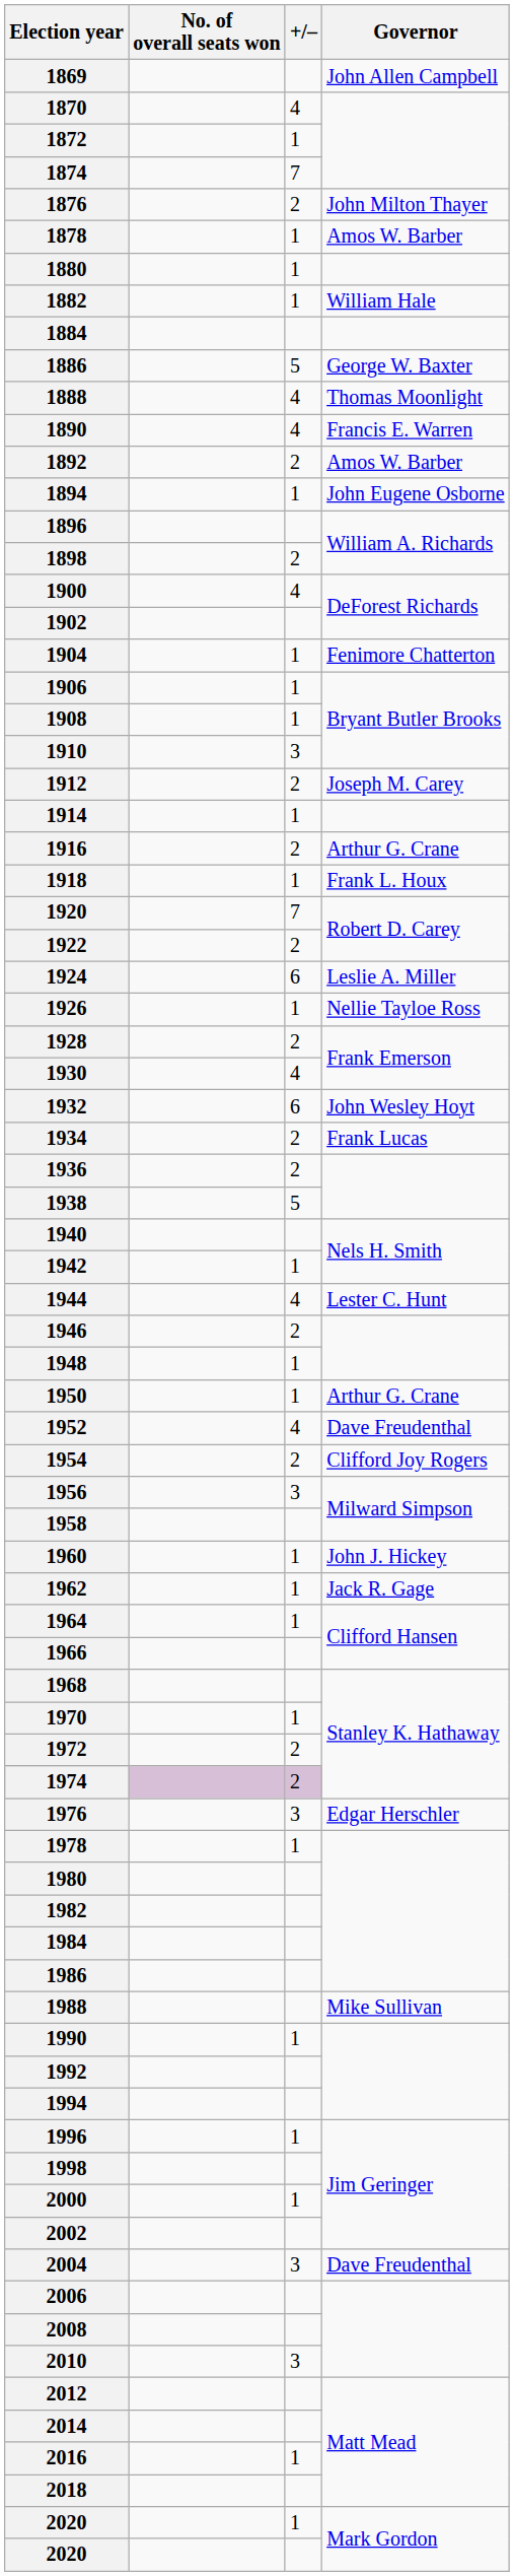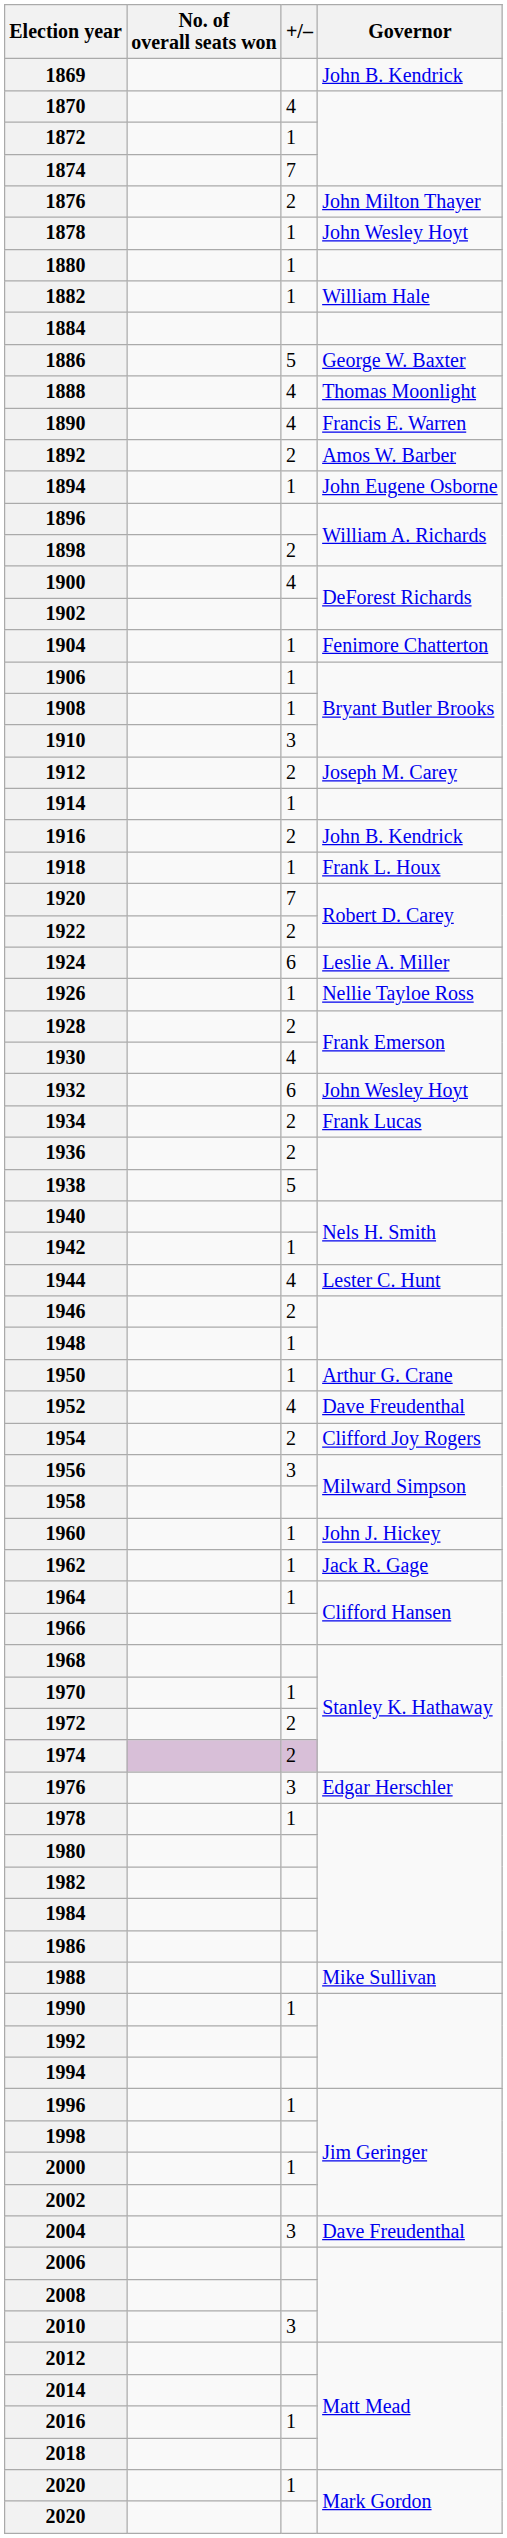 <table class=wikitable>
 <tr>
 <th>Election year</th>
 <th>No. of<br>overall seats won</th>
 <th>+/–</th>
 <th>Governor</th>
 </tr>
 <tr>
 <th>1869</th>
 <td></td>
 <td></td>
-<td><a href='#'>John Allen Campbell</a></td>
+<td><a href='#'>John B. Kendrick</a></td>
 </tr>
 <tr>
 <th>1870</th>
 <td></td>
 <td> 4</td>
 </tr>
 <tr>
 <th>1872</th>
 <td></td>
 <td> 1</td>
 </tr>
 <tr>
 <th>1874</th>
 <td></td>
 <td> 7</td>
 </tr>
 <tr>
 <th>1876</th>
 <td></td>
 <td> 2</td>
 <td><a href='#'>John Milton Thayer</a></td>
 </tr>
 <tr>
 <th>1878</th>
 <td></td>
 <td> 1</td>
-<td rowspan="1"><a href='#'>Amos W. Barber</a></td>
+<td><a href='#'>John Wesley Hoyt</a></td>
 </tr>
 <tr>
 <th>1880</th>
 <td></td>
 <td> 1</td>
 </tr>
 <tr>
 <th>1882</th>
 <td></td>
 <td> 1</td>
 <td><a href='#'>William Hale</a></td>
 </tr>
 <tr>
 <th>1884</th>
 <td></td>
 <td></td>
 </tr>
 <tr>
 <th>1886</th>
 <td></td>
 <td> 5</td>
 <td><a href='#'>George W. Baxter</a></td>
 </tr>
 <tr>
 <th>1888</th>
 <td></td>
 <td> 4</td>
 <td><a href='#'>Thomas Moonlight</a></td>
 </tr>
 <tr>
 <th>1890</th>
 <td></td>
 <td> 4</td>
 <td rowspan="1"><a href='#'>Francis E. Warren</a></td>
 </tr>
 <tr>
 <th>1892</th>
 <td></td>
 <td> 2</td>
 <td rowspan="1"><a href='#'>Amos W. Barber</a></td>
 </tr>
 <tr>
 <th>1894</th>
 <td></td>
 <td> 1</td>
 <td><a href='#'>John Eugene Osborne</a></td>
 </tr>
 <tr>
 <th>1896</th>
 <td></td>
 <td></td>
 <td rowspan="2"><a href='#'>William A. Richards</a></td>
 </tr>
 <tr>
 <th>1898</th>
 <td></td>
 <td> 2</td>
 </tr>
 <tr>
 <th>1900</th>
 <td></td>
 <td> 4</td>
 <td rowspan="2"><a href='#'>DeForest Richards</a></td>
 </tr>
 <tr>
 <th>1902</th>
 <td></td>
 <td></td>
 </tr>
 <tr>
 <th>1904</th>
 <td></td>
 <td> 1</td>
 <td rowspan="1"><a href='#'>Fenimore Chatterton</a></td>
 </tr>
 <tr>
 <th>1906</th>
 <td></td>
 <td> 1</td>
 <td rowspan="3"><a href='#'>Bryant Butler Brooks</a></td>
 </tr>
 <tr>
 <th>1908</th>
 <td></td>
 <td> 1</td>
 </tr>
 <tr>
 <th>1910</th>
 <td></td>
 <td> 3</td>
 </tr>
 <tr>
 <th>1912</th>
 <td></td>
 <td> 2</td>
 <td><a href='#'>Joseph M. Carey</a></td>
 </tr>
 <tr>
 <th>1914</th>
 <td></td>
 <td> 1</td>
 </tr>
 <tr>
 <th>1916</th>
 <td></td>
 <td> 2</td>
-<td rowspan="1"><a href='#'>Arthur G. Crane</a></td>
+<td><a href='#'>John B. Kendrick</a></td>
 </tr>
 <tr>
 <th>1918</th>
 <td></td>
 <td> 1</td>
 <td><a href='#'>Frank L. Houx</a></td>
 </tr>
 <tr>
 <th>1920</th>
 <td></td>
 <td> 7</td>
 <td rowspan="2"><a href='#'>Robert D. Carey</a></td>
 </tr>
 <tr>
 <th>1922</th>
 <td></td>
 <td> 2</td>
 </tr>
 <tr>
 <th>1924</th>
 <td></td>
 <td> 6</td>
 <td><a href='#'>Leslie A. Miller</a></td>
 </tr>
 <tr>
 <th>1926</th>
 <td></td>
 <td> 1</td>
 <td><a href='#'>Nellie Tayloe Ross</a></td>
 </tr>
 <tr>
 <th>1928</th>
 <td></td>
 <td> 2</td>
 <td rowspan="2"><a href='#'>Frank Emerson</a></td>
 </tr>
 <tr>
 <th>1930</th>
 <td></td>
 <td> 4</td>
 </tr>
 <tr>
 <th>1932</th>
 <td></td>
 <td> 6</td>
 <td><a href='#'>John Wesley Hoyt</a></td>
 </tr>
 <tr>
 <th>1934</th>
 <td></td>
 <td> 2</td>
 <td rowspan="1"><a href='#'>Frank Lucas</a></td>
 </tr>
 <tr>
 <th>1936</th>
 <td></td>
 <td> 2</td>
 </tr>
 <tr>
 <th>1938</th>
 <td></td>
 <td> 5</td>
 </tr>
 <tr>
 <th>1940</th>
 <td></td>
 <td></td>
 <td rowspan="2"><a href='#'>Nels H. Smith</a></td>
 </tr>
 <tr>
 <th>1942</th>
 <td></td>
 <td> 1</td>
 </tr>
 <tr>
 <th>1944</th>
 <td></td>
 <td> 4</td>
 <td><a href='#'>Lester C. Hunt</a></td>
 </tr>
 <tr>
 <th>1946</th>
 <td></td>
 <td> 2</td>
 </tr>
 <tr>
 <th>1948</th>
 <td></td>
 <td> 1</td>
 </tr>
 <tr>
 <th>1950</th>
 <td></td>
 <td> 1</td>
 <td rowspan="1"><a href='#'>Arthur G. Crane</a></td>
 </tr>
 <tr>
 <th>1952</th>
 <td></td>
 <td> 4</td>
 <td><a href='#'>Dave Freudenthal</a></td>
 </tr>
 <tr>
 <th>1954</th>
 <td></td>
 <td> 2</td>
 <td rowspan="1"><a href='#'>Clifford Joy Rogers</a></td>
 </tr>
 <tr>
 <th>1956</th>
 <td></td>
 <td> 3</td>
 <td rowspan="2"><a href='#'>Milward Simpson</a></td>
 </tr>
 <tr>
 <th>1958</th>
 <td></td>
 <td></td>
 </tr>
 <tr>
 <th>1960</th>
 <td></td>
 <td> 1</td>
 <td><a href='#'>John J. Hickey</a></td>
 </tr>
 <tr>
 <th>1962</th>
 <td></td>
 <td> 1</td>
 <td><a href='#'>Jack R. Gage</a></td>
 </tr>
 <tr>
 <th>1964</th>
 <td></td>
 <td> 1</td>
 <td rowspan="2"><a href='#'>Clifford Hansen</a></td>
 </tr>
 <tr>
 <th>1966</th>
 <td></td>
 <td></td>
 </tr>
 <tr>
 <th>1968</th>
 <td></td>
 <td></td>
 <td rowspan="4"><a href='#'>Stanley K. Hathaway</a></td>
 </tr>
 <tr>
 <th>1970</th>
 <td></td>
 <td> 1</td>
 </tr>
 <tr>
 <th>1972</th>
 <td></td>
 <td> 2</td>
 </tr>
 <tr style="background:#D8BFD8">
 <th>1974</th>
 <td></td>
 <td> 2</td>
 </tr>
 <tr>
 <th>1976</th>
 <td></td>
 <td> 3</td>
 <td><a href='#'>Edgar Herschler</a></td>
 </tr>
 <tr>
 <th>1978</th>
 <td></td>
 <td> 1</td>
 </tr>
 <tr>
 <th>1980</th>
 <td></td>
 <td></td>
 </tr>
 <tr>
 <th>1982</th>
 <td></td>
 <td></td>
 </tr>
 <tr>
 <th>1984</th>
 <td></td>
 <td></td>
 </tr>
 <tr>
 <th>1986</th>
 <td></td>
 <td></td>
 </tr>
 <tr>
 <th>1988</th>
 <td></td>
 <td></td>
 <td><a href='#'>Mike Sullivan</a></td>
 </tr>
 <tr>
 <th>1990</th>
 <td></td>
 <td> 1</td>
 </tr>
 <tr>
 <th>1992</th>
 <td></td>
 <td></td>
 </tr>
 <tr>
 <th>1994</th>
 <td></td>
 <td></td>
 </tr>
 <tr>
 <th>1996</th>
 <td></td>
 <td> 1</td>
 <td rowspan="4"><a href='#'>Jim Geringer</a></td>
 </tr>
 <tr>
 <th>1998</th>
 <td></td>
 <td></td>
 </tr>
 <tr>
 <th>2000</th>
 <td></td>
 <td> 1</td>
 </tr>
 <tr>
 <th>2002</th>
 <td></td>
 <td></td>
 </tr>
 <tr>
 <th>2004</th>
 <td></td>
 <td> 3</td>
 <td><a href='#'>Dave Freudenthal</a></td>
 </tr>
 <tr>
 <th>2006</th>
 <td></td>
 <td></td>
 </tr>
 <tr>
 <th>2008</th>
 <td></td>
 <td></td>
 </tr>
 <tr>
 <th>2010</th>
 <td></td>
 <td> 3</td>
 </tr>
 <tr>
 <th>2012</th>
 <td></td>
 <td></td>
 <td rowspan="4"><a href='#'>Matt Mead</a></td>
 </tr>
 <tr>
 <th>2014</th>
 <td></td>
 <td></td>
 </tr>
 <tr>
 <th>2016</th>
 <td></td>
 <td> 1</td>
 </tr>
 <tr>
 <th>2018</th>
 <td></td>
 <td></td>
 </tr>
 <tr>
 <th>2020</th>
 <td></td>
 <td> 1</td>
 <td rowspan="3"><a href='#'>Mark Gordon</a></td>
 </tr>
 <tr>
 <th>2020</th>
 <td></td>
 <td></td>
 </tr>
 </table>
